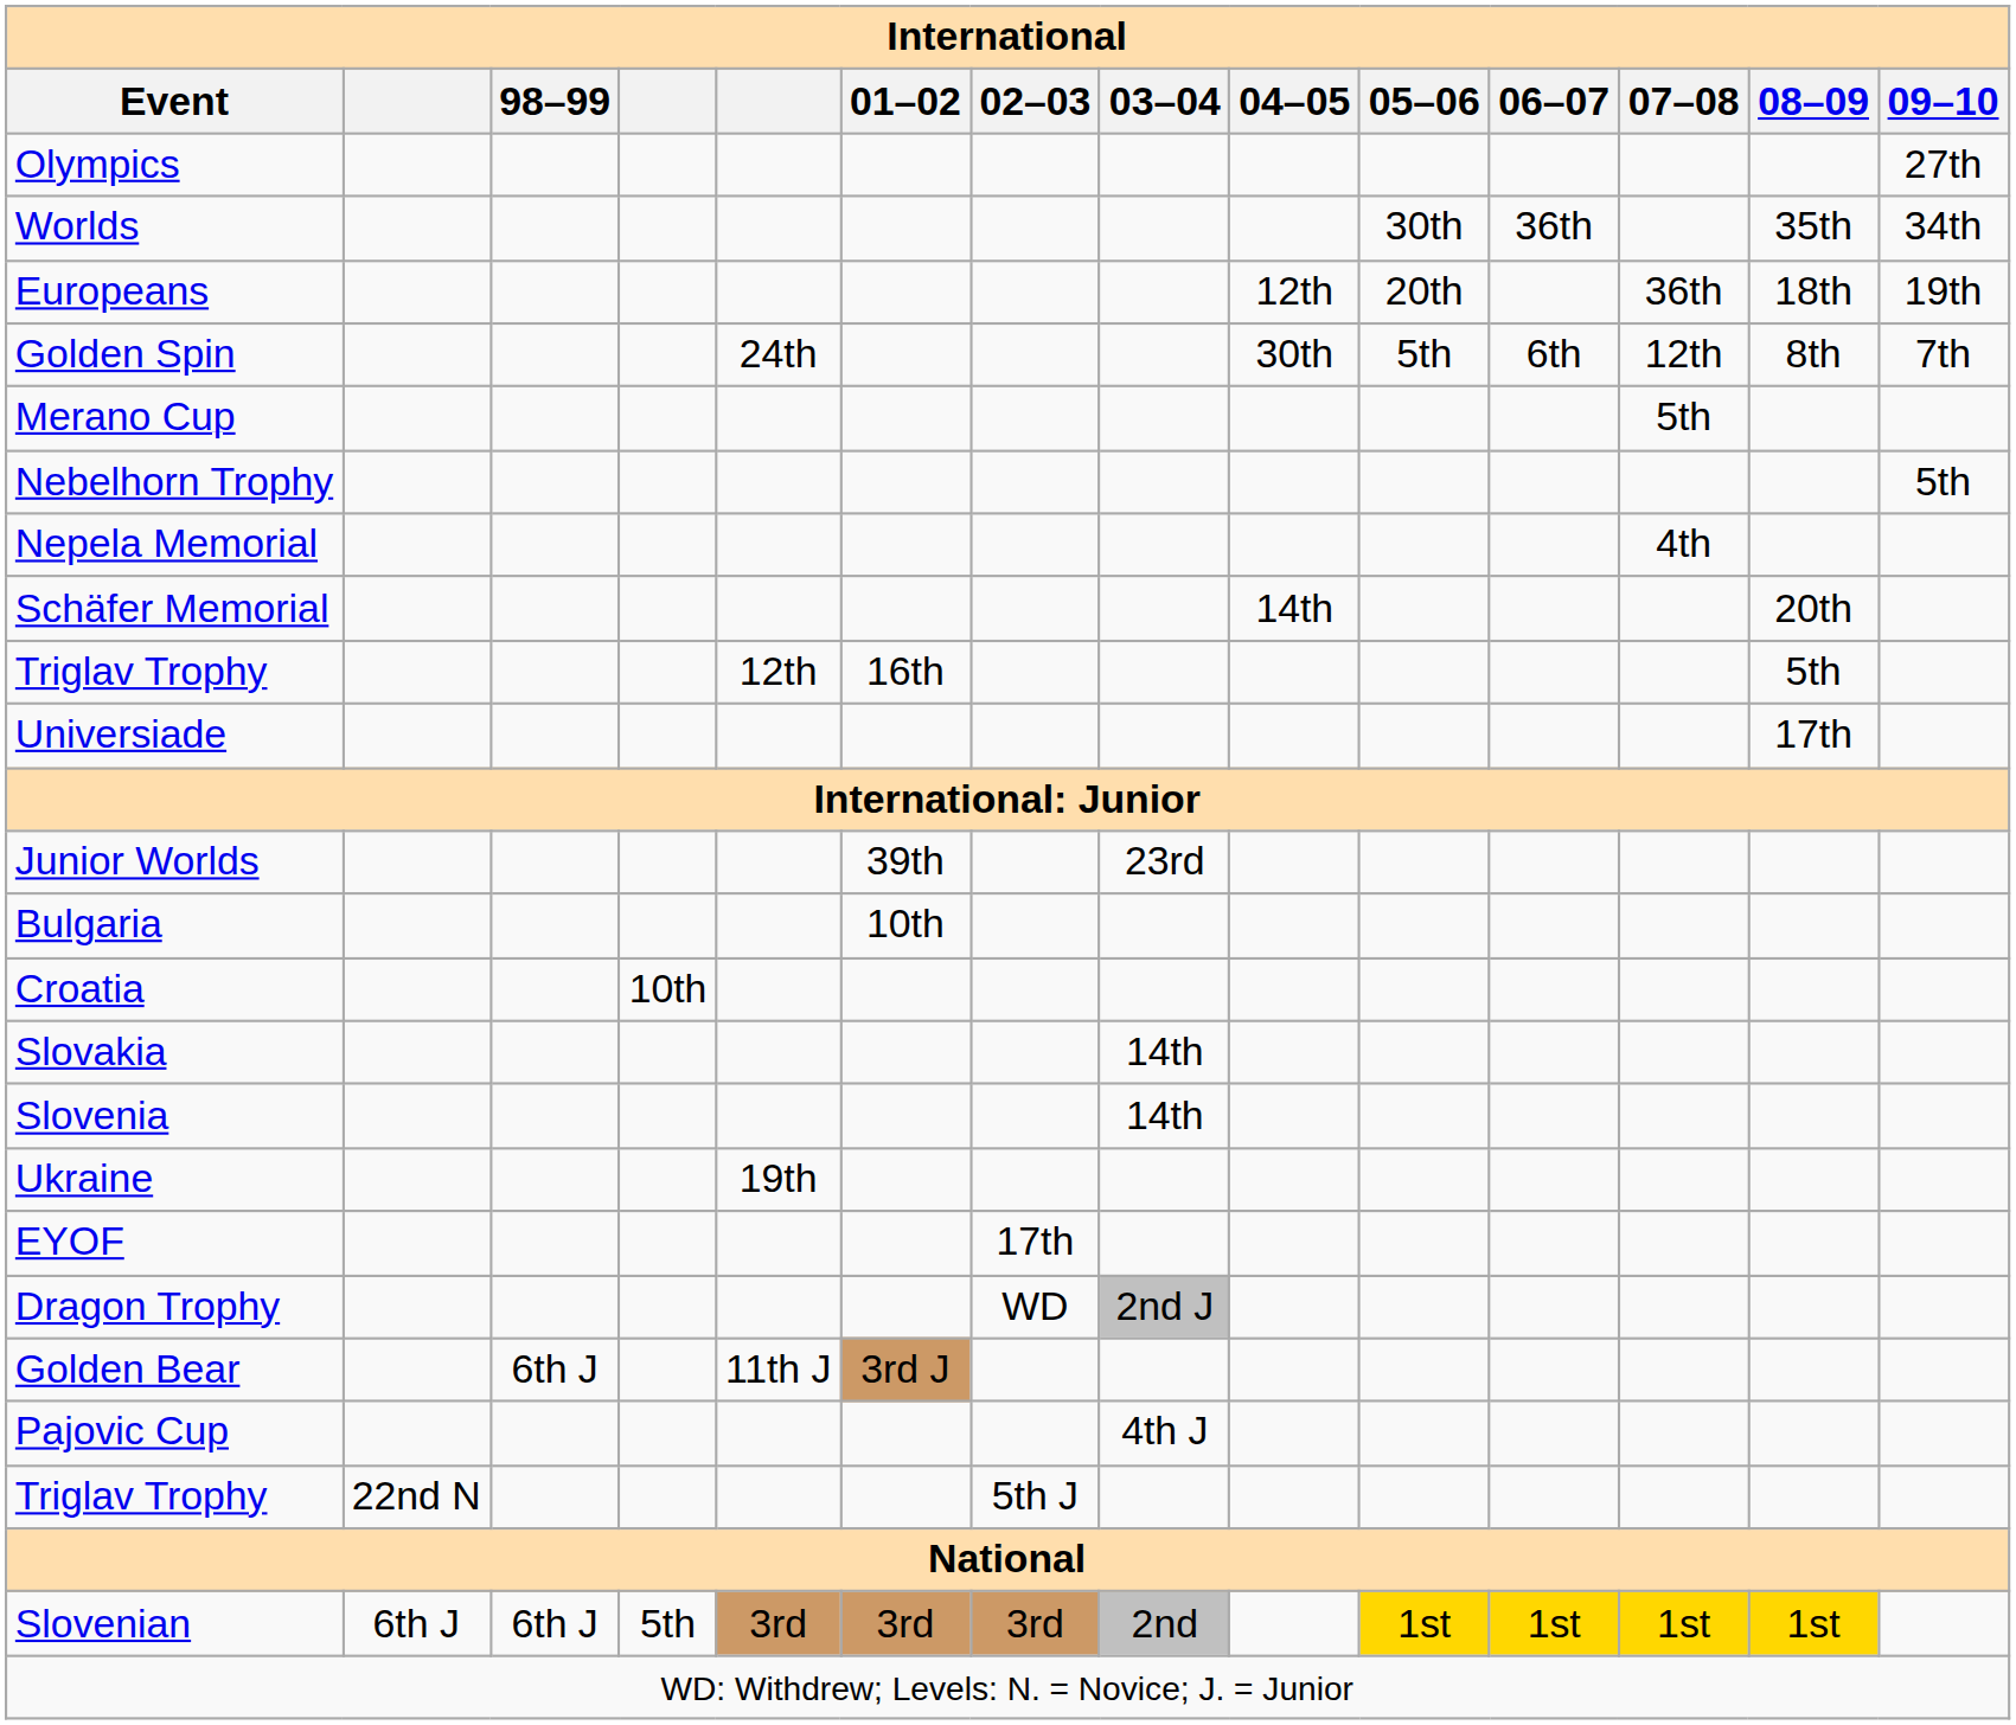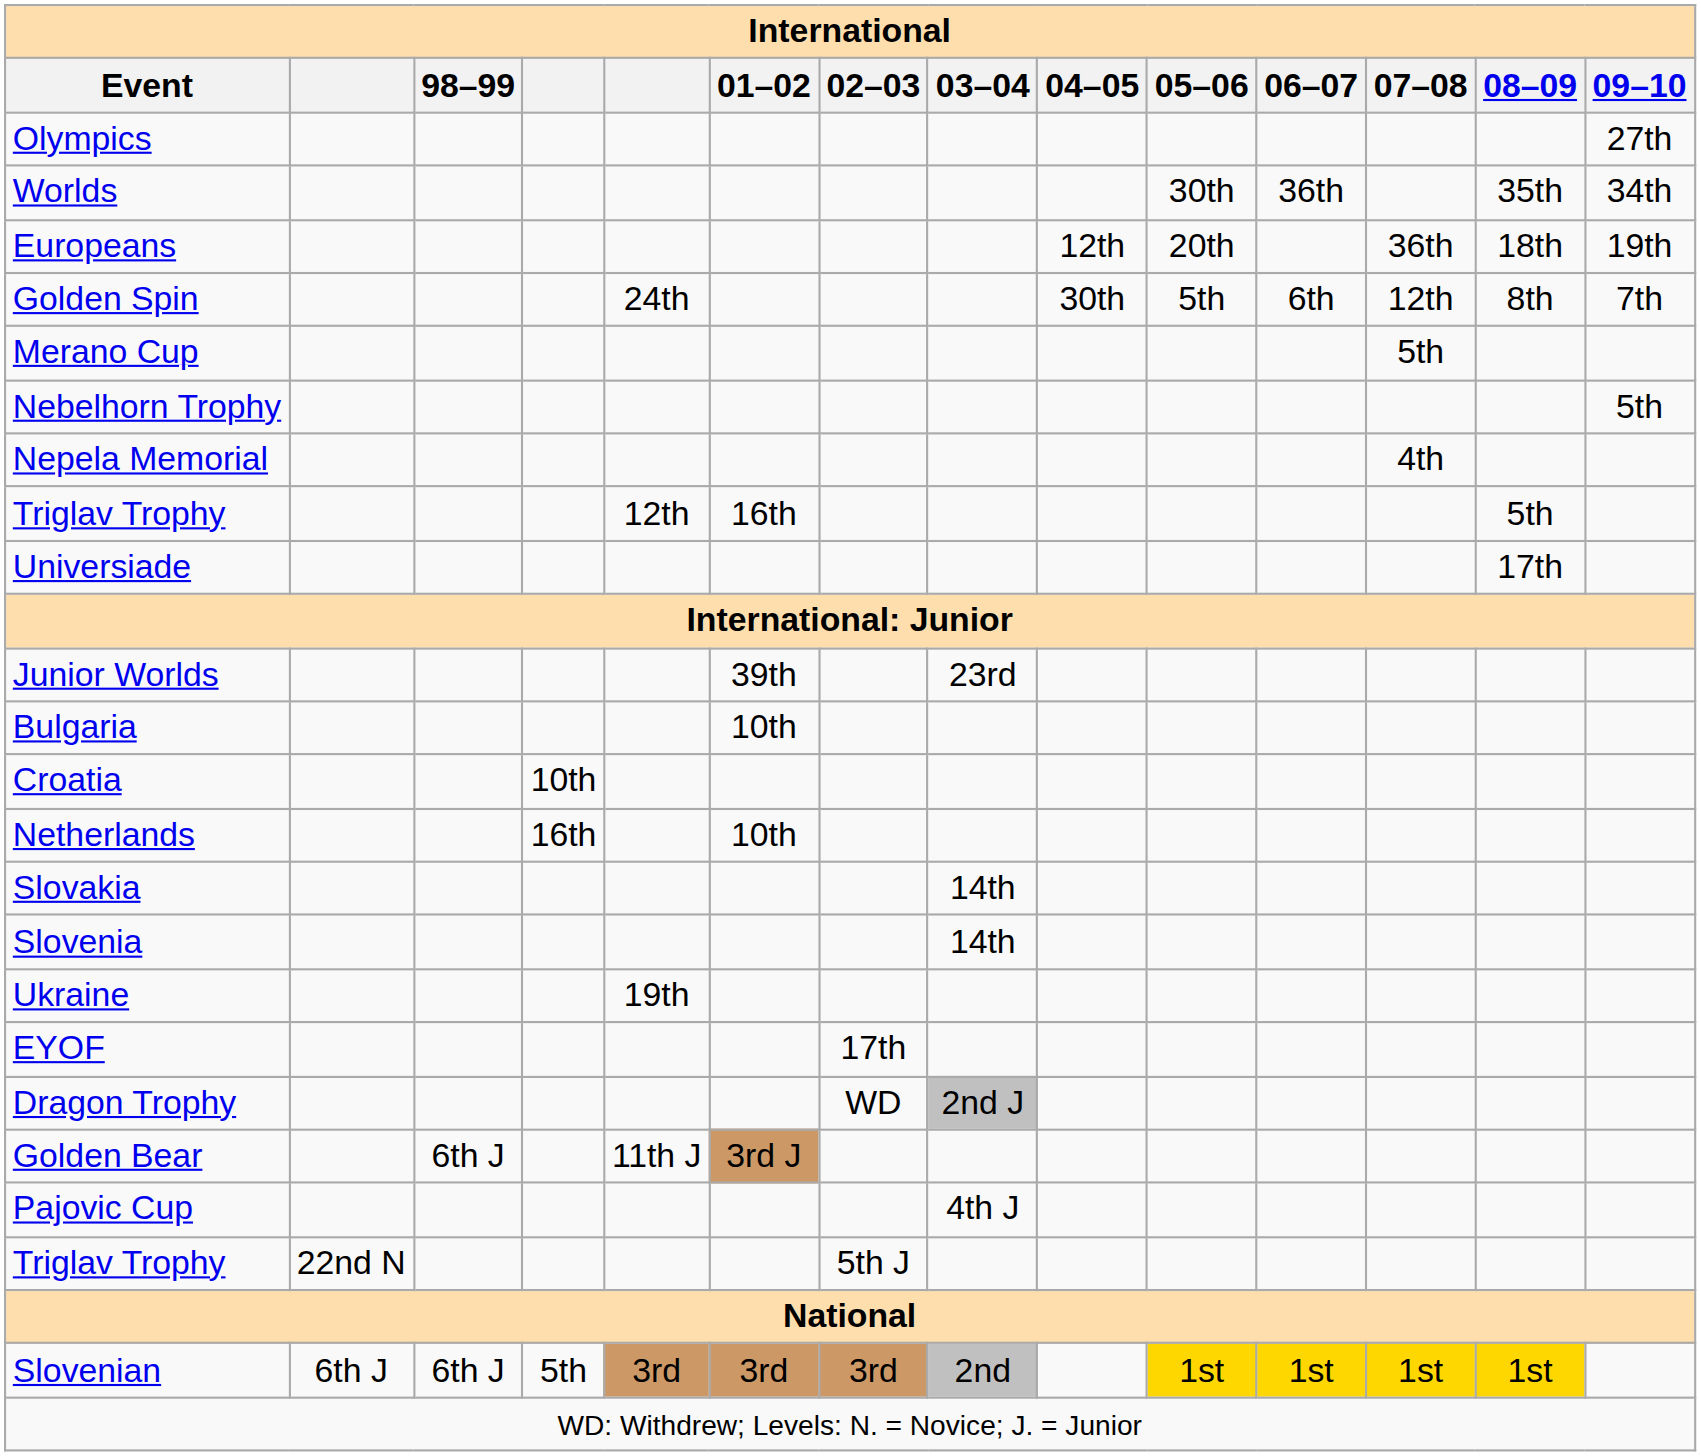 <table class="wikitable" style="text-align:center">
 <tr>
 <th style="background-color: #ffdead; " colspan=14 align=center>International</th>
 </tr>
 <tr>
 <th>Event</th>
 <th></th>
 <th>98–99</th>
 <th></th>
 <th></th>
 <th>01–02</th>
 <th>02–03</th>
 <th>03–04</th>
 <th>04–05</th>
 <th>05–06</th>
 <th>06–07</th>
 <th>07–08</th>
 <th><a href='#'>08–09</a></th>
 <th><a href='#'>09–10</a></th>
 </tr>
 <tr>
 <td align=left><a href='#'>Olympics</a></td>
 <td></td>
 <td></td>
 <td></td>
 <td></td>
 <td></td>
 <td></td>
 <td></td>
 <td></td>
 <td></td>
 <td></td>
 <td></td>
 <td></td>
 <td>27th</td>
 </tr>
 <tr>
 <td align=left><a href='#'>Worlds</a></td>
 <td></td>
 <td></td>
 <td></td>
 <td></td>
 <td></td>
 <td></td>
 <td></td>
 <td></td>
 <td>30th</td>
 <td>36th</td>
 <td></td>
 <td>35th</td>
 <td>34th</td>
 </tr>
 <tr>
 <td align=left><a href='#'>Europeans</a></td>
 <td></td>
 <td></td>
 <td></td>
 <td></td>
 <td></td>
 <td></td>
 <td></td>
 <td>12th</td>
 <td>20th</td>
 <td></td>
 <td>36th</td>
 <td>18th</td>
 <td>19th</td>
 </tr>
 <tr>
 <td align=left><a href='#'>Golden Spin</a></td>
 <td></td>
 <td></td>
 <td></td>
 <td>24th</td>
 <td></td>
 <td></td>
 <td></td>
 <td>30th</td>
 <td>5th</td>
 <td>6th</td>
 <td>12th</td>
 <td>8th</td>
 <td>7th</td>
 </tr>
 <tr>
 <td align=left><a href='#'>Merano Cup</a></td>
 <td></td>
 <td></td>
 <td></td>
 <td></td>
 <td></td>
 <td></td>
 <td></td>
 <td></td>
 <td></td>
 <td></td>
 <td>5th</td>
 <td></td>
 <td></td>
 </tr>
 <tr>
 <td align=left><a href='#'>Nebelhorn Trophy</a></td>
 <td></td>
 <td></td>
 <td></td>
 <td></td>
 <td></td>
 <td></td>
 <td></td>
 <td></td>
 <td></td>
 <td></td>
 <td></td>
 <td></td>
 <td>5th</td>
 </tr>
 <tr>
 <td align=left><a href='#'>Nepela Memorial</a></td>
 <td></td>
 <td></td>
 <td></td>
 <td></td>
 <td></td>
 <td></td>
 <td></td>
 <td></td>
 <td></td>
 <td></td>
 <td>4th</td>
 <td></td>
 <td></td>
 </tr>
 <tr>
-<td align=left><a href='#'>Schäfer Memorial</a></td>
-<td></td>
-<td></td>
-<td></td>
-<td></td>
-<td></td>
-<td></td>
-<td></td>
-<td>14th</td>
-<td></td>
-<td></td>
-<td></td>
-<td>20th</td>
-<td></td>
-</tr>
-<tr>
 <td align=left><a href='#'>Triglav Trophy</a></td>
 <td></td>
 <td></td>
 <td></td>
 <td>12th</td>
 <td>16th</td>
 <td></td>
 <td></td>
 <td></td>
 <td></td>
 <td></td>
 <td></td>
 <td>5th</td>
 <td></td>
 </tr>
 <tr>
 <td align=left><a href='#'>Universiade</a></td>
 <td></td>
 <td></td>
 <td></td>
 <td></td>
 <td></td>
 <td></td>
 <td></td>
 <td></td>
 <td></td>
 <td></td>
 <td></td>
 <td>17th</td>
 <td></td>
 </tr>
 <tr>
 <th style="background-color: #ffdead; " colspan=14 align=center>International: Junior</th>
 </tr>
 <tr>
 <td align=left><a href='#'>Junior Worlds</a></td>
 <td></td>
 <td></td>
 <td></td>
 <td></td>
 <td>39th</td>
 <td></td>
 <td>23rd</td>
 <td></td>
 <td></td>
 <td></td>
 <td></td>
 <td></td>
 <td></td>
 </tr>
 <tr>
 <td align=left> <a href='#'>Bulgaria</a></td>
 <td></td>
 <td></td>
 <td></td>
 <td></td>
 <td>10th</td>
 <td></td>
 <td></td>
 <td></td>
 <td></td>
 <td></td>
 <td></td>
 <td></td>
 <td></td>
 </tr>
 <tr>
 <td align=left> <a href='#'>Croatia</a></td>
 <td></td>
 <td></td>
 <td>10th</td>
 <td></td>
 <td></td>
+<td></td>
+<td></td>
+<td></td>
+<td></td>
+<td></td>
+<td></td>
+<td></td>
+<td></td>
+</tr>
+<tr>
+<td align=left> <a href='#'>Netherlands</a></td>
+<td></td>
+<td></td>
+<td>16th</td>
+<td></td>
+<td>10th</td>
 <td></td>
 <td></td>
 <td></td>
 <td></td>
 <td></td>
 <td></td>
 <td></td>
 <td></td>
 </tr>
 <tr>
 <td align=left> <a href='#'>Slovakia</a></td>
 <td></td>
 <td></td>
 <td></td>
 <td></td>
 <td></td>
 <td></td>
 <td>14th</td>
 <td></td>
 <td></td>
 <td></td>
 <td></td>
 <td></td>
 <td></td>
 </tr>
 <tr>
 <td align=left> <a href='#'>Slovenia</a></td>
 <td></td>
 <td></td>
 <td></td>
 <td></td>
 <td></td>
 <td></td>
 <td>14th</td>
 <td></td>
 <td></td>
 <td></td>
 <td></td>
 <td></td>
 <td></td>
 </tr>
 <tr>
 <td align=left> <a href='#'>Ukraine</a></td>
 <td></td>
 <td></td>
 <td></td>
 <td>19th</td>
 <td></td>
 <td></td>
 <td></td>
 <td></td>
 <td></td>
 <td></td>
 <td></td>
 <td></td>
 <td></td>
 </tr>
 <tr>
 <td align=left><a href='#'>EYOF</a></td>
 <td></td>
 <td></td>
 <td></td>
 <td></td>
 <td></td>
 <td>17th</td>
 <td></td>
 <td></td>
 <td></td>
 <td></td>
 <td></td>
 <td></td>
 <td></td>
 </tr>
 <tr>
 <td align=left><a href='#'>Dragon Trophy</a></td>
 <td></td>
 <td></td>
 <td></td>
 <td></td>
 <td></td>
 <td>WD</td>
 <td bgcolor=silver>2nd J</td>
 <td></td>
 <td></td>
 <td></td>
 <td></td>
 <td></td>
 <td></td>
 </tr>
 <tr>
 <td align=left><a href='#'>Golden Bear</a></td>
 <td></td>
 <td>6th J</td>
 <td></td>
 <td>11th J</td>
 <td bgcolor=cc9966>3rd J</td>
 <td></td>
 <td></td>
 <td></td>
 <td></td>
 <td></td>
 <td></td>
 <td></td>
 <td></td>
 </tr>
 <tr>
 <td align=left><a href='#'>Pajovic Cup</a></td>
 <td></td>
 <td></td>
 <td></td>
 <td></td>
 <td></td>
 <td></td>
 <td>4th J</td>
 <td></td>
 <td></td>
 <td></td>
 <td></td>
 <td></td>
 <td></td>
 </tr>
 <tr>
 <td align=left><a href='#'>Triglav Trophy</a></td>
 <td>22nd N</td>
 <td></td>
 <td></td>
 <td></td>
 <td></td>
 <td>5th J</td>
 <td></td>
 <td></td>
 <td></td>
 <td></td>
 <td></td>
 <td></td>
 <td></td>
 </tr>
 <tr>
 <th style="background-color: #ffdead; " colspan=14 align=center>National</th>
 </tr>
 <tr>
 <td align=left><a href='#'>Slovenian</a></td>
 <td>6th J</td>
 <td>6th J</td>
 <td>5th</td>
 <td bgcolor=cc9966>3rd</td>
 <td bgcolor=cc9966>3rd</td>
 <td bgcolor=cc9966>3rd</td>
 <td bgcolor=silver>2nd</td>
 <td></td>
 <td bgcolor=gold>1st</td>
 <td bgcolor=gold>1st</td>
 <td bgcolor=gold>1st</td>
 <td bgcolor=gold>1st</td>
 <td></td>
 </tr>
 <tr>
 <td colspan=14 align=center><small> WD: Withdrew; Levels: N. = Novice; J. = Junior </small></td>
 </tr>
 </table>
